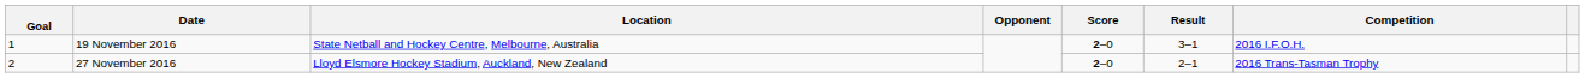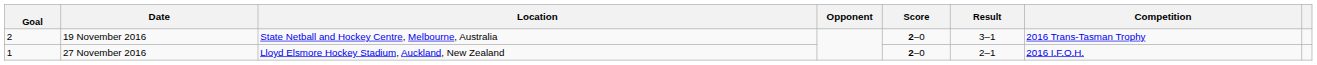 <table class="wikitable sortable" style="font-size:90%" width=97%>
 <tr>
 <th style="font-size:95%;" data-sort-type=number><br>Goal</th>
 <th align=center>Date</th>
 <th>Location</th>
 <th width=90>Opponent</th>
 <th data-sort-type="number" style="font-size:95%">Score</th>
 <th data-sort-type="number" style="font-size:95%">Result</th>
 <th>Competition</th>
 <th></th>
 </tr>
 <tr>
-<td>1</td>
+<td>2</td>
 <td>19 November 2016</td>
 <td><a href='#'>State Netball and Hockey Centre</a>, <a href='#'>Melbourne</a>, Australia</td>
 <td rowspan=2></td>
 <td align="center"><strong>2</strong>–0</td>
 <td align="center">3–1</td>
-<td><a href='#'>2016 I.F.O.H.</a></td>
+<td><a href='#'>2016 Trans-Tasman Trophy</a></td>
 <td></td>
 </tr>
 <tr>
-<td>2</td>
+<td>1</td>
 <td>27 November 2016</td>
 <td><a href='#'>Lloyd Elsmore Hockey Stadium</a>, <a href='#'>Auckland</a>, New Zealand</td>
 <td align="center"><strong>2</strong>–0</td>
 <td align="center">2–1</td>
-<td><a href='#'>2016 Trans-Tasman Trophy</a></td>
+<td><a href='#'>2016 I.F.O.H.</a></td>
 <td></td>
 </tr>
 </table>
